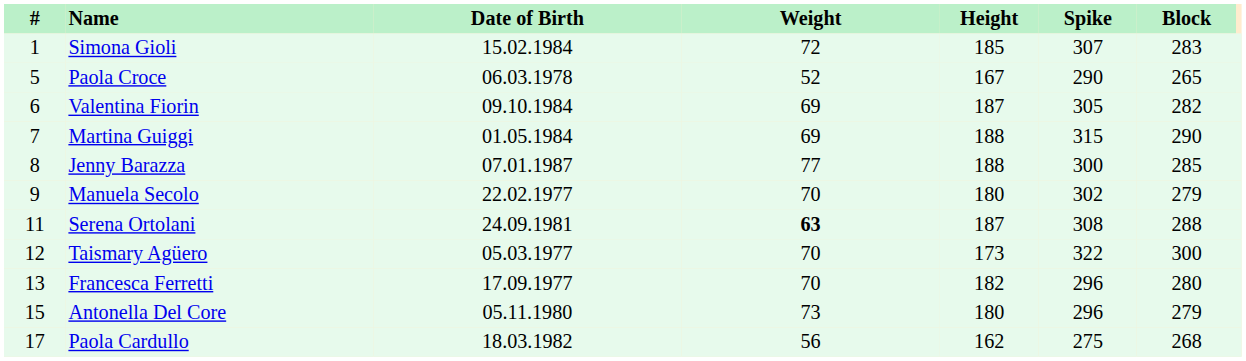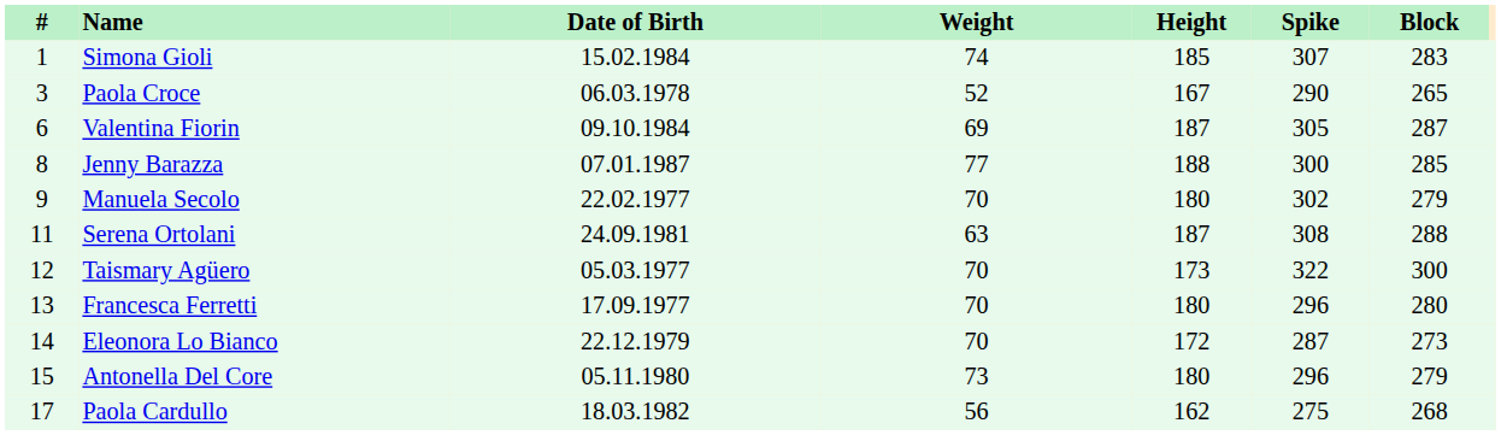 <table border=0 cellpadding=2 cellspacing=0  |- bgcolor=#FFECCE style="text-align:center; font-size:90%;" width=100%>
 <tr bgcolor=#BBF0C9>
 <th width=5%>#</th>
 <th width=25% align=left>Name</th>
 <th width=25%>Date of Birth</th>
 <th width=21%>Weight</th>
 <th width=8%>Height</th>
 <th width=8%>Spike</th>
 <th width=8%>Block</th>
 </tr>
 <tr bgcolor=#E7FAEC>
 <td>1</td>
 <td align=left><a href='#'>Simona Gioli</a></td>
 <td>15.02.1984</td>
-<td>72</td>
+<td>74</td>
 <td>185</td>
 <td>307</td>
 <td>283</td>
 <td></td>
 </tr>
 <tr bgcolor=#E7FAEC>
-<td>5</td>
+<td>3</td>
 <td align=left><a href='#'>Paola Croce</a></td>
 <td>06.03.1978</td>
 <td>52</td>
 <td>167</td>
 <td>290</td>
 <td>265</td>
 <td></td>
 </tr>
 <tr bgcolor=#E7FAEC>
 <td>6</td>
 <td align=left><a href='#'>Valentina Fiorin</a></td>
 <td>09.10.1984</td>
 <td>69</td>
 <td>187</td>
 <td>305</td>
-<td>282</td>
-<td></td>
-</tr>
-<tr bgcolor=#E7FAEC>
-<td>7</td>
-<td align=left><a href='#'>Martina Guiggi</a></td>
-<td>01.05.1984</td>
-<td>69</td>
-<td>188</td>
-<td>315</td>
-<td>290</td>
+<td>287</td>
 <td></td>
 </tr>
 <tr bgcolor=#E7FAEC>
 <td>8</td>
 <td align=left><a href='#'>Jenny Barazza</a></td>
 <td>07.01.1987</td>
 <td>77</td>
 <td>188</td>
 <td>300</td>
 <td>285</td>
 <td></td>
 </tr>
 <tr bgcolor=#E7FAEC>
 <td>9</td>
 <td align=left><a href='#'>Manuela Secolo</a></td>
 <td>22.02.1977</td>
 <td>70</td>
 <td>180</td>
 <td>302</td>
 <td>279</td>
 <td></td>
 </tr>
 <tr bgcolor=#E7FAEC>
 <td>11</td>
 <td align=left><a href='#'>Serena Ortolani</a></td>
 <td>24.09.1981</td>
-<td><strong>63</strong></td>
+<td>63</td>
 <td>187</td>
 <td>308</td>
 <td>288</td>
 <td></td>
 </tr>
 <tr bgcolor=#E7FAEC>
 <td>12</td>
 <td align=left><a href='#'>Taismary Agüero</a></td>
 <td>05.03.1977</td>
 <td>70</td>
 <td>173</td>
 <td>322</td>
 <td>300</td>
 <td></td>
 </tr>
 <tr bgcolor=#E7FAEC>
 <td>13</td>
 <td align=left><a href='#'>Francesca Ferretti</a></td>
 <td>17.09.1977</td>
 <td>70</td>
-<td>182</td>
+<td>180</td>
 <td>296</td>
 <td>280</td>
+<td></td>
+</tr>
+<tr bgcolor=#E7FAEC>
+<td>14</td>
+<td align=left><a href='#'>Eleonora Lo Bianco</a></td>
+<td>22.12.1979</td>
+<td>70</td>
+<td>172</td>
+<td>287</td>
+<td>273</td>
 <td></td>
 </tr>
 <tr bgcolor=#E7FAEC>
 <td>15</td>
 <td align=left><a href='#'>Antonella Del Core</a></td>
 <td>05.11.1980</td>
 <td>73</td>
 <td>180</td>
 <td>296</td>
 <td>279</td>
 <td></td>
 </tr>
 <tr bgcolor=#E7FAEC>
 <td>17</td>
 <td align=left><a href='#'>Paola Cardullo</a></td>
 <td>18.03.1982</td>
 <td>56</td>
 <td>162</td>
 <td>275</td>
 <td>268</td>
 <td></td>
 </tr>
 </table>
